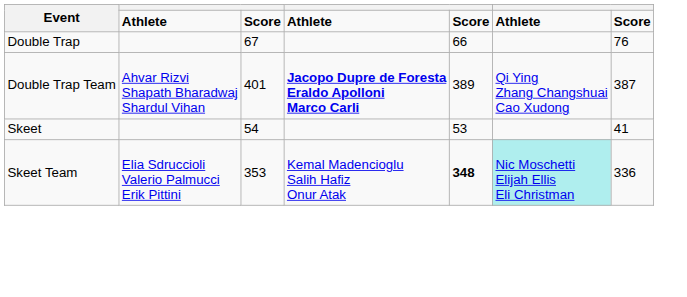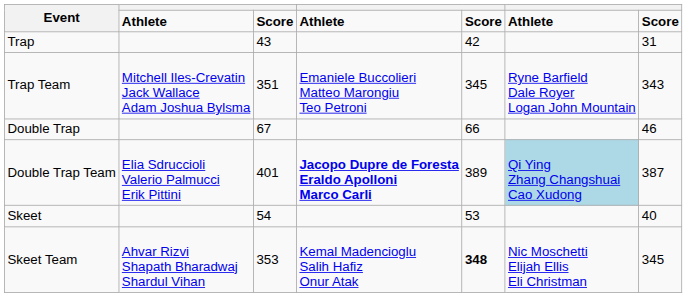 <table class="wikitable">
 <tr>
 <th rowspan="2">Event</th>
 <th colspan="2"></th>
 <th colspan="2"></th>
 <th colspan="2"></th>
 </tr>
 <tr>
 <td><strong>Athlete</strong></td>
 <td><strong>Score</strong></td>
 <td><strong>Athlete</strong></td>
 <td><strong>Score</strong></td>
 <td><strong>Athlete</strong></td>
 <td><strong>Score</strong></td>
 </tr>
 <tr>
+<td>Trap</td>
+<td></td>
+<td>43</td>
+<td></td>
+<td>42</td>
+<td></td>
+<td>31</td>
+</tr>
+<tr>
+<td>Trap Team</td>
+<td><br><a href='#'>Mitchell Iles-Crevatin</a><br><a href='#'>Jack Wallace</a><br><a href='#'>Adam Joshua Bylsma</a></td>
+<td>351</td>
+<td><br><a href='#'>Emaniele Buccolieri</a><br><a href='#'>Matteo Marongiu</a><br><a href='#'>Teo Petroni</a></td>
+<td>345</td>
+<td><br><a href='#'>Ryne Barfield</a><br><a href='#'>Dale Royer</a><br><a href='#'>Logan John Mountain</a></td>
+<td>343</td>
+</tr>
+<tr>
 <td>Double Trap</td>
 <td></td>
 <td>67</td>
 <td></td>
 <td>66</td>
 <td></td>
-<td>76</td>
+<td>46</td>
 </tr>
 <tr>
 <td>Double Trap Team</td>
-<td><br><a href='#'>Ahvar Rizvi</a><br><a href='#'>Shapath Bharadwaj</a><br><a href='#'>Shardul Vihan</a></td>
+<td><br><a href='#'>Elia Sdruccioli</a><br><a href='#'>Valerio Palmucci</a><br><a href='#'>Erik Pittini</a></td>
 <td>401</td>
 <td><strong><br><a href='#'>Jacopo Dupre de Foresta</a><br><a href='#'>Eraldo Apolloni</a><br><a href='#'>Marco Carli</a></strong></td>
 <td>389</td>
-<td><br><a href='#'>Qi Ying</a><br><a href='#'>Zhang Changshuai</a><br><a href='#'>Cao Xudong</a></td>
+<td style="background: lightblue;"><br><a href='#'>Qi Ying</a><br><a href='#'>Zhang Changshuai</a><br><a href='#'>Cao Xudong</a></td>
 <td>387</td>
 </tr>
 <tr>
 <td>Skeet</td>
 <td></td>
 <td>54</td>
 <td></td>
 <td>53</td>
 <td></td>
-<td>41</td>
+<td>40</td>
 </tr>
 <tr>
 <td>Skeet Team</td>
-<td><br><a href='#'>Elia Sdruccioli</a><br><a href='#'>Valerio Palmucci</a><br><a href='#'>Erik Pittini</a></td>
+<td><br><a href='#'>Ahvar Rizvi</a><br><a href='#'>Shapath Bharadwaj</a><br><a href='#'>Shardul Vihan</a></td>
 <td>353</td>
 <td><br><a href='#'>Kemal Madencioglu</a><br><a href='#'>Salih Hafiz</a><br><a href='#'>Onur Atak</a></td>
 <td><strong>348</strong></td>
-<td style="background: paleturquoise;"><br><a href='#'>Nic Moschetti</a><br><a href='#'>Elijah Ellis</a><br><a href='#'>Eli Christman</a></td>
-<td>336</td>
+<td><br><a href='#'>Nic Moschetti</a><br><a href='#'>Elijah Ellis</a><br><a href='#'>Eli Christman</a></td>
+<td>345</td>
 </tr>
 </table>
